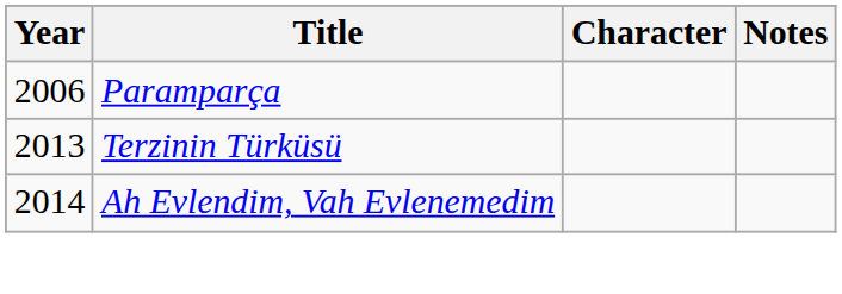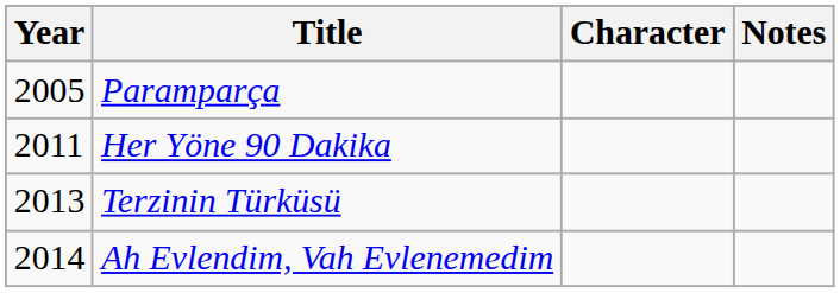 <table class="wikitable">
 <tr>
 <th>Year</th>
 <th>Title</th>
 <th>Character</th>
 <th>Notes</th>
 </tr>
 <tr>
-<td>2006</td>
+<td>2005</td>
 <td><em><a href='#'>Paramparça</a></em></td>
+<td></td>
+<td></td>
+</tr>
+<tr>
+<td>2011</td>
+<td><em><a href='#'>Her Yöne 90 Dakika</a></em></td>
 <td></td>
 <td></td>
 </tr>
 <tr>
 <td>2013</td>
 <td><em><a href='#'>Terzinin Türküsü</a></em></td>
 <td></td>
 <td></td>
 </tr>
 <tr>
 <td>2014</td>
 <td><em><a href='#'>Ah Evlendim, Vah Evlenemedim</a></em></td>
 <td></td>
 <td></td>
 </tr>
 </table>
